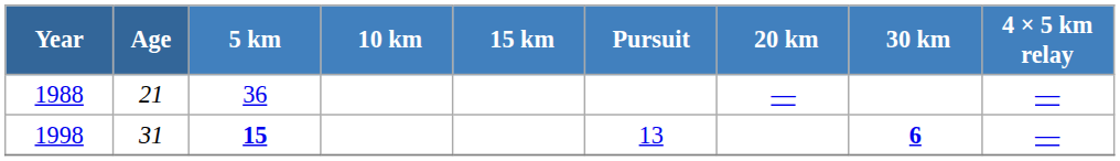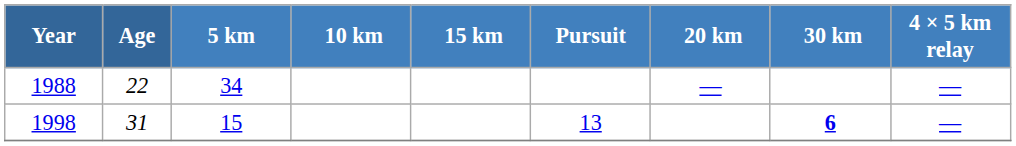 <table class="wikitable" style="font-size:95%; text-align:center; border:grey solid 1px; border-collapse:collapse; background:#ffffff;">
 <tr>
 <th style="background-color:#369; color:white; width:60px;"> Year </th>
 <th style="background-color:#369; color:white; width:40px;"> Age </th>
 <th style="background-color:#4180be; color:white; width:75px;"> 5 km </th>
 <th style="background-color:#4180be; color:white; width:75px;"> 10 km</th>
 <th style="background-color:#4180be; color:white; width:75px;"> 15 km</th>
 <th style="background-color:#4180be; color:white; width:75px;"> Pursuit </th>
 <th style="background-color:#4180be; color:white; width:75px;"> 20 km</th>
 <th style="background-color:#4180be; color:white; width:75px;"> 30 km</th>
 <th style="background-color:#4180be; color:white; width:75px;"> 4 × 5 km <br> relay </th>
 </tr>
 <tr>
 <td><a href='#'>1988</a></td>
-<td><em>21</em></td>
-<td><a href='#'>36</a></td>
+<td><em>22</em></td>
+<td><a href='#'>34</a></td>
 <td><a href='#'></a></td>
 <td></td>
 <td></td>
 <td><a href='#'>—</a></td>
 <td></td>
 <td><a href='#'>—</a></td>
 </tr>
 <tr>
 <td><a href='#'>1998</a></td>
 <td><em>31</em></td>
-<td><strong><a href='#'>15</a></strong></td>
+<td><a href='#'>15</a></td>
 <td></td>
 <td><a href='#'></a></td>
 <td><a href='#'>13</a></td>
 <td></td>
 <td><strong><a href='#'>6</a></strong></td>
 <td><a href='#'>—</a></td>
 </tr>
 <tr>
 </tr>
 </table>
